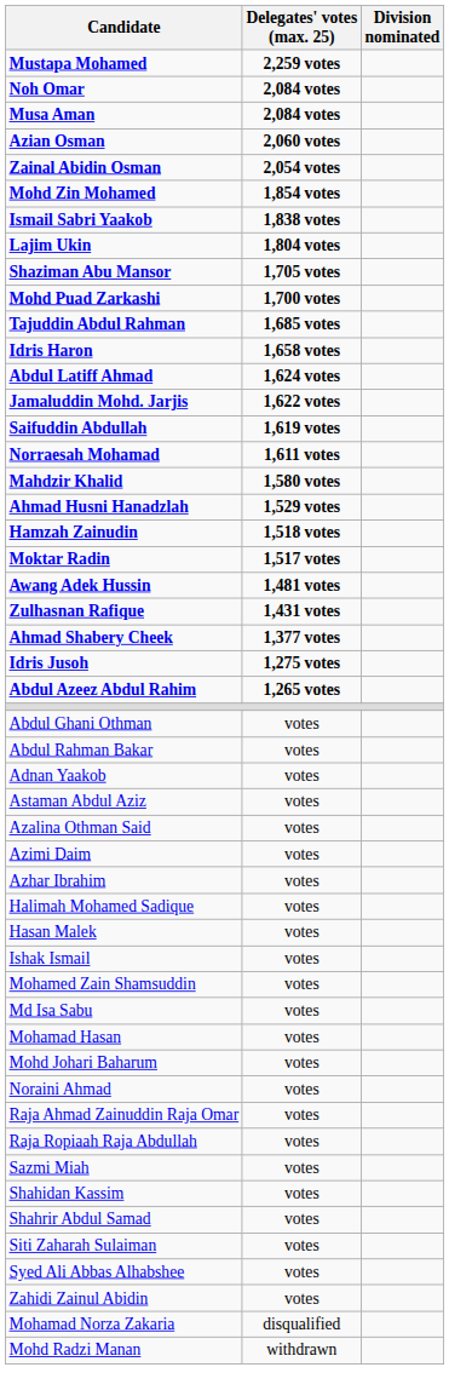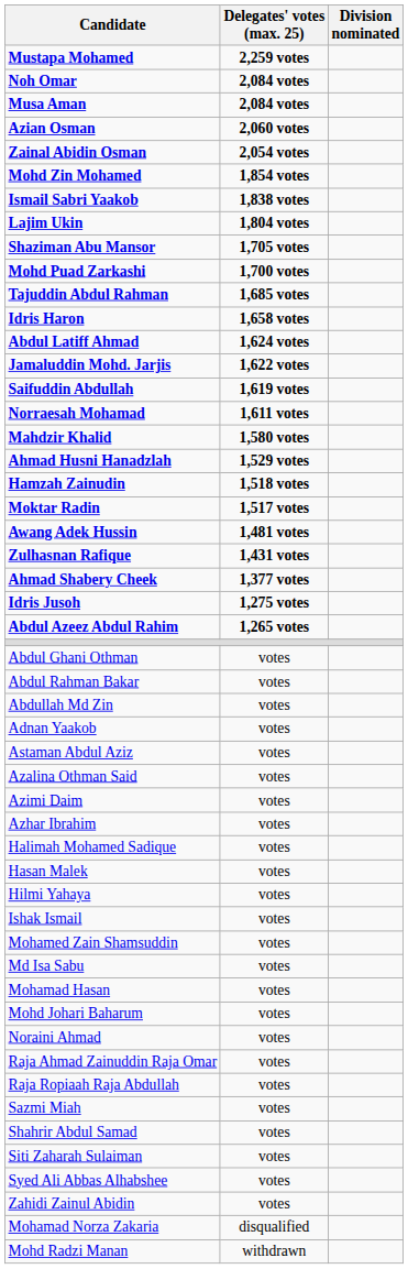 <table class="wikitable sortable">
 <tr>
 <th>Candidate</th>
 <th>Delegates' votes<br>(max. 25)</th>
 <th>Division<br>nominated</th>
 </tr>
 <tr>
 <td><strong><a href='#'>Mustapa Mohamed</a></strong></td>
 <td align=center><strong>2,259 votes</strong></td>
 <td align=center><strong></strong></td>
 </tr>
 <tr>
 <td><strong><a href='#'>Noh Omar</a></strong></td>
 <td align=center><strong>2,084 votes</strong></td>
 <td align=center><strong></strong></td>
 </tr>
 <tr>
 <td><strong><a href='#'>Musa Aman</a></strong></td>
 <td align=center><strong>2,084 votes</strong></td>
 <td align=center><strong></strong></td>
 </tr>
 <tr>
 <td><strong><a href='#'>Azian Osman</a></strong></td>
 <td align=center><strong>2,060 votes</strong></td>
 <td align=center><strong></strong></td>
 </tr>
 <tr>
 <td><strong><a href='#'>Zainal Abidin Osman</a></strong></td>
 <td align=center><strong>2,054 votes</strong></td>
 <td align=center><strong></strong></td>
 </tr>
 <tr>
 <td><strong><a href='#'>Mohd Zin Mohamed</a></strong></td>
 <td align=center><strong>1,854 votes</strong></td>
 <td align=center><strong></strong></td>
 </tr>
 <tr>
 <td><strong><a href='#'>Ismail Sabri Yaakob</a></strong></td>
 <td align=center><strong>1,838 votes</strong></td>
 <td align=center><strong></strong></td>
 </tr>
 <tr>
 <td><strong><a href='#'>Lajim Ukin</a></strong></td>
 <td align=center><strong>1,804 votes</strong></td>
 <td align=center><strong></strong></td>
 </tr>
 <tr>
 <td><strong><a href='#'>Shaziman Abu Mansor</a></strong></td>
 <td align=center><strong>1,705 votes</strong></td>
 <td align=center><strong></strong></td>
 </tr>
 <tr>
 <td><strong><a href='#'>Mohd Puad Zarkashi</a></strong></td>
 <td align=center><strong>1,700 votes</strong></td>
 <td align=center><strong></strong></td>
 </tr>
 <tr>
 <td><strong><a href='#'>Tajuddin Abdul Rahman</a></strong></td>
 <td align=center><strong>1,685 votes</strong></td>
 <td align=center><strong></strong></td>
 </tr>
 <tr>
 <td><strong><a href='#'>Idris Haron</a></strong></td>
 <td align=center><strong>1,658 votes</strong></td>
 <td align=center><strong></strong></td>
 </tr>
 <tr>
 <td><strong><a href='#'>Abdul Latiff Ahmad</a></strong></td>
 <td align=center><strong>1,624 votes</strong></td>
 <td align=center><strong></strong></td>
 </tr>
 <tr>
 <td><strong><a href='#'>Jamaluddin Mohd. Jarjis</a></strong></td>
 <td align=center><strong>1,622 votes</strong></td>
 <td align=center><strong></strong></td>
 </tr>
 <tr>
 <td><strong><a href='#'>Saifuddin Abdullah</a></strong></td>
 <td align=center><strong>1,619 votes</strong></td>
 <td align=center><strong></strong></td>
 </tr>
 <tr>
 <td><strong><a href='#'>Norraesah Mohamad</a></strong></td>
 <td align=center><strong>1,611 votes</strong></td>
 <td align=center><strong></strong></td>
 </tr>
 <tr>
 <td><strong><a href='#'>Mahdzir Khalid</a></strong></td>
 <td align=center><strong>1,580 votes</strong></td>
 <td align=center><strong></strong></td>
 </tr>
 <tr>
 <td><strong><a href='#'>Ahmad Husni Hanadzlah</a></strong></td>
 <td align=center><strong>1,529 votes</strong></td>
 <td align=center><strong></strong></td>
 </tr>
 <tr>
 <td><strong><a href='#'>Hamzah Zainudin</a></strong></td>
 <td align=center><strong>1,518 votes</strong></td>
 <td align=center><strong></strong></td>
 </tr>
 <tr>
 <td><strong><a href='#'>Moktar Radin</a></strong></td>
 <td align=center><strong>1,517 votes</strong></td>
 <td align=center><strong></strong></td>
 </tr>
 <tr>
 <td><strong><a href='#'>Awang Adek Hussin</a></strong></td>
 <td align=center><strong>1,481 votes</strong></td>
 <td align=center><strong></strong></td>
 </tr>
 <tr>
 <td><strong><a href='#'>Zulhasnan Rafique</a></strong></td>
 <td align=center><strong>1,431 votes</strong></td>
 <td align=center><strong></strong></td>
 </tr>
 <tr>
 <td><strong><a href='#'>Ahmad Shabery Cheek</a></strong></td>
 <td align=center><strong>1,377 votes</strong></td>
 <td align=center><strong></strong></td>
 </tr>
 <tr>
 <td><strong><a href='#'>Idris Jusoh</a></strong></td>
 <td align=center><strong>1,275 votes</strong></td>
 <td align=center><strong></strong></td>
 </tr>
 <tr>
 <td><strong><a href='#'>Abdul Azeez Abdul Rahim</a></strong></td>
 <td align=center><strong>1,265 votes</strong></td>
 <td align=center><strong></strong></td>
 </tr>
 <tr>
 <td colspan=3 bgcolor=dcdcdc></td>
 </tr>
 <tr>
 <td><a href='#'>Abdul Ghani Othman</a></td>
 <td align=center>votes</td>
 <td align=center></td>
 </tr>
 <tr>
 <td><a href='#'>Abdul Rahman Bakar</a></td>
 <td align=center>votes</td>
 <td align=center></td>
 </tr>
 <tr>
+<td><a href='#'>Abdullah Md Zin</a></td>
+<td align=center>votes</td>
+<td align=center></td>
+</tr>
+<tr>
 <td><a href='#'>Adnan Yaakob</a></td>
 <td align=center>votes</td>
 <td align=center></td>
 </tr>
 <tr>
 <td><a href='#'>Astaman Abdul Aziz</a></td>
 <td align=center>votes</td>
 <td align=center></td>
 </tr>
 <tr>
 <td><a href='#'>Azalina Othman Said</a></td>
 <td align=center>votes</td>
 <td align=center></td>
 </tr>
 <tr>
 <td><a href='#'>Azimi Daim</a></td>
 <td align=center>votes</td>
 <td align=center></td>
 </tr>
 <tr>
 <td><a href='#'>Azhar Ibrahim</a></td>
 <td align=center>votes</td>
 <td align=center></td>
 </tr>
 <tr>
 <td><a href='#'>Halimah Mohamed Sadique</a></td>
 <td align=center>votes</td>
 <td align=center></td>
 </tr>
 <tr>
 <td><a href='#'>Hasan Malek</a></td>
+<td align=center>votes</td>
+<td align=center></td>
+</tr>
+<tr>
+<td><a href='#'>Hilmi Yahaya</a></td>
 <td align=center>votes</td>
 <td align=center></td>
 </tr>
 <tr>
 <td><a href='#'>Ishak Ismail</a></td>
 <td align=center>votes</td>
 <td align=center></td>
 </tr>
 <tr>
 <td><a href='#'>Mohamed Zain Shamsuddin</a></td>
 <td align=center>votes</td>
 <td align=center></td>
 </tr>
 <tr>
 <td><a href='#'>Md Isa Sabu</a></td>
 <td align=center>votes</td>
 <td align=center></td>
 </tr>
 <tr>
 <td><a href='#'>Mohamad Hasan</a></td>
 <td align=center>votes</td>
 <td align=center></td>
 </tr>
 <tr>
 <td><a href='#'>Mohd Johari Baharum</a></td>
 <td align=center>votes</td>
 <td align=center></td>
 </tr>
 <tr>
 <td><a href='#'>Noraini Ahmad</a></td>
 <td align=center>votes</td>
 <td align=center></td>
 </tr>
 <tr>
 <td><a href='#'>Raja Ahmad Zainuddin Raja Omar</a></td>
 <td align=center>votes</td>
 <td align=center></td>
 </tr>
 <tr>
 <td><a href='#'>Raja Ropiaah Raja Abdullah</a></td>
 <td align=center>votes</td>
 <td align=center></td>
 </tr>
 <tr>
 <td><a href='#'>Sazmi Miah</a></td>
 <td align=center>votes</td>
 <td align=center></td>
 </tr>
 <tr>
-<td><a href='#'>Shahidan Kassim</a></td>
-<td align=center>votes</td>
-<td align=center></td>
-</tr>
-<tr>
 <td><a href='#'>Shahrir Abdul Samad</a></td>
 <td align=center>votes</td>
 <td align=center></td>
 </tr>
 <tr>
 <td><a href='#'>Siti Zaharah Sulaiman</a></td>
 <td align=center>votes</td>
 <td align=center></td>
 </tr>
 <tr>
 <td><a href='#'>Syed Ali Abbas Alhabshee</a></td>
 <td align=center>votes</td>
 <td align=center></td>
 </tr>
 <tr>
 <td><a href='#'>Zahidi Zainul Abidin</a></td>
 <td align=center>votes</td>
 <td align=center></td>
 </tr>
 <tr>
 <td><a href='#'>Mohamad Norza Zakaria</a></td>
 <td align=center>disqualified</td>
 <td align=center></td>
 </tr>
 <tr>
 <td><a href='#'>Mohd Radzi Manan</a></td>
 <td align=center>withdrawn</td>
 <td align=center></td>
 </tr>
 </table>
